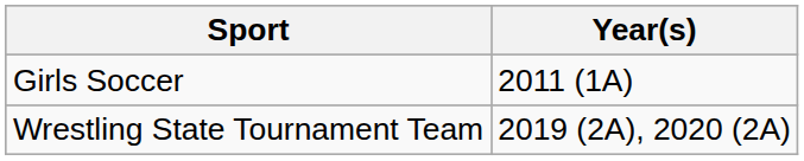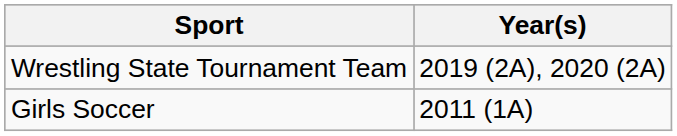 <table class="wikitable">
 <tr>
 <th>Sport</th>
 <th>Year(s)</th>
 </tr>
 <tr>
+<td>Wrestling State Tournament Team</td>
+<td>2019 (2A), 2020 (2A)</td>
+</tr>
+<tr>
 <td>Girls Soccer</td>
 <td>2011 (1A)</td>
 </tr>
-<tr>
-<td>Wrestling State Tournament Team</td>
-<td>2019 (2A), 2020 (2A)</td>
-</tr>
 </table>
